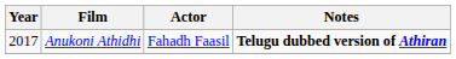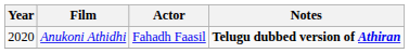 <table class="wikitable" style="font-size:95%;">
 <tr style="background:#ccc; text-align:center;">
 <th>Year</th>
 <th>Film</th>
 <th>Actor</th>
 <th>Notes</th>
 </tr>
 <tr>
-<td>2017</td>
+<td>2020</td>
 <td><em><a href='#'>Anukoni Athidhi</a></em></td>
 <td><a href='#'>Fahadh Faasil</a></td>
 <td><strong>Telugu dubbed version of <em><a href='#'>Athiran</a></em></strong></td>
 </tr>
 <tr>
 </tr>
 </table>
